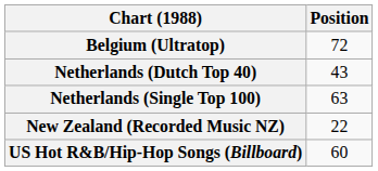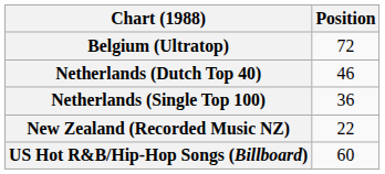 <table class="wikitable sortable plainrowheaders" style="text-align:center">
 <tr>
 <th>Chart (1988)</th>
 <th>Position</th>
 </tr>
 <tr>
 <th scope="row">Belgium (Ultratop)</th>
 <td>72</td>
 </tr>
 <tr>
 <th scope="row">Netherlands (Dutch Top 40)</th>
-<td>43</td>
+<td>46</td>
 </tr>
 <tr>
 <th scope="row">Netherlands (Single Top 100)</th>
-<td>63</td>
+<td>36</td>
 </tr>
 <tr>
 <th scope="row">New Zealand (Recorded Music NZ)</th>
 <td>22</td>
 </tr>
 <tr>
 <th scope="row">US Hot R&B/Hip-Hop Songs (<em>Billboard</em>)</th>
 <td>60</td>
 </tr>
 </table>
